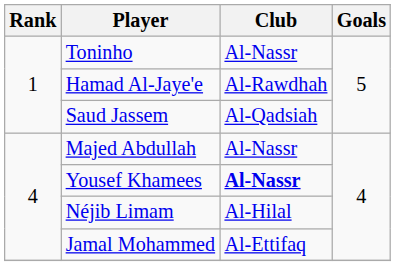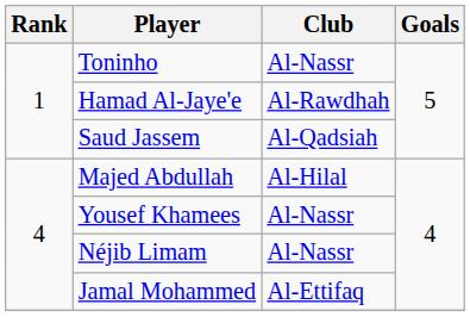 <table class="wikitable sortable" style="text-align:center">
 <tr>
 <th>Rank</th>
 <th>Player</th>
 <th>Club</th>
 <th>Goals</th>
 </tr>
 <tr>
 <td rowspan=3>1</td>
 <td align="left"><strong></strong> <a href='#'>Toninho</a></td>
 <td align="left"><a href='#'>Al-Nassr</a></td>
 <td rowspan=3>5</td>
 </tr>
 <tr>
 <td align="left"><strong></strong> <a href='#'>Hamad Al-Jaye'e</a></td>
 <td align="left"><a href='#'>Al-Rawdhah</a></td>
 </tr>
 <tr>
 <td align="left"><strong></strong> <a href='#'>Saud Jassem</a></td>
 <td align="left"><a href='#'>Al-Qadsiah</a></td>
 </tr>
 <tr>
 <td rowspan=4>4</td>
 <td align="left"><strong></strong> <a href='#'>Majed Abdullah</a></td>
-<td align="left"><a href='#'>Al-Nassr</a></td>
+<td align="left"><a href='#'>Al-Hilal</a></td>
 <td rowspan=4>4</td>
 </tr>
 <tr>
 <td align="left"><strong></strong> <a href='#'>Yousef Khamees</a></td>
-<td align="left"><strong><a href='#'>Al-Nassr</a></strong></td>
+<td align="left"><a href='#'>Al-Nassr</a></td>
 </tr>
 <tr>
 <td align="left"><strong></strong> <a href='#'>Néjib Limam</a></td>
-<td align="left"><a href='#'>Al-Hilal</a></td>
+<td align="left"><a href='#'>Al-Nassr</a></td>
 </tr>
 <tr>
 <td align="left"><strong></strong> <a href='#'>Jamal Mohammed</a></td>
 <td align="left"><a href='#'>Al-Ettifaq</a></td>
 </tr>
 <tr>
 </tr>
 </table>
